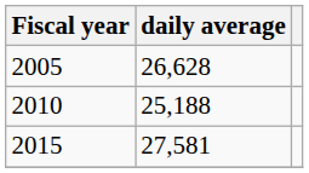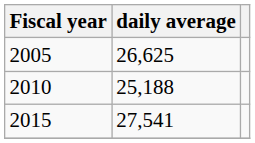 <table class="wikitable">
 <tr>
 <th>Fiscal year</th>
 <th>daily average</th>
 <th></th>
 </tr>
 <tr>
 <td>2005</td>
-<td>26,628</td>
+<td>26,625</td>
 <td></td>
 </tr>
 <tr>
 <td>2010</td>
 <td>25,188</td>
 <td></td>
 </tr>
 <tr>
 <td>2015</td>
-<td>27,581</td>
+<td>27,541</td>
 <td></td>
 </tr>
 <tr>
 </tr>
 </table>
